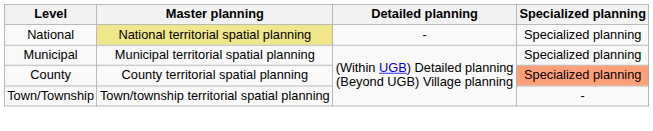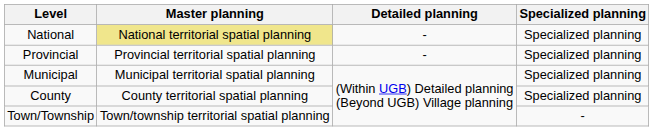 <table class="wikitable" style="text-align: center; margin: auto;">
 <tr>
 <th>Level</th>
 <th>Master planning</th>
 <th>Detailed planning</th>
 <th>Specialized planning</th>
 </tr>
 <tr>
 <td>National</td>
 <td style="background: khaki;">National territorial spatial planning</td>
 <td>-</td>
 <td>Specialized planning</td>
 </tr>
 <tr>
+<td>Provincial</td>
+<td>Provincial territorial spatial planning</td>
+<td>-</td>
+<td>Specialized planning</td>
+</tr>
+<tr>
 <td>Municipal</td>
 <td>Municipal territorial spatial planning</td>
 <td rowspan="3">(Within <a href='#'>UGB</a>) Detailed planning<br>(Beyond UGB) Village planning</td>
 <td>Specialized planning</td>
 </tr>
 <tr>
 <td>County</td>
 <td>County territorial spatial planning</td>
-<td style="background: lightsalmon;">Specialized planning</td>
+<td>Specialized planning</td>
 </tr>
 <tr>
 <td>Town/Township</td>
 <td>Town/township territorial spatial planning</td>
 <td>-</td>
 </tr>
 </table>
